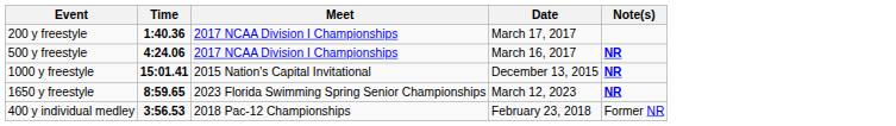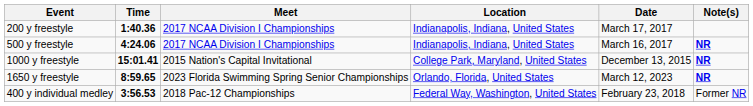 <table class="wikitable">
 <tr>
 <th>Event</th>
 <th>Time</th>
 <th>Meet</th>
+<th>Location</th>
 <th>Date</th>
 <th>Note(s)</th>
 </tr>
 <tr>
 <td>200 y freestyle</td>
 <td style="text-align:center;"><strong>1:40.36</strong></td>
 <td><a href='#'>2017 NCAA Division I Championships</a></td>
+<td><a href='#'>Indianapolis, Indiana</a>, <a href='#'>United States</a></td>
 <td>March 17, 2017</td>
 <td></td>
 </tr>
 <tr>
 <td>500 y freestyle</td>
 <td style="text-align:center;"><strong>4:24.06</strong></td>
 <td><a href='#'>2017 NCAA Division I Championships</a></td>
+<td><a href='#'>Indianapolis, Indiana</a>, <a href='#'>United States</a></td>
 <td>March 16, 2017</td>
 <td><strong><a href='#'>NR</a></strong></td>
 </tr>
 <tr>
 <td>1000 y freestyle</td>
 <td style="text-align:center;"><strong>15:01.41</strong></td>
 <td>2015 Nation's Capital Invitational</td>
+<td><a href='#'>College Park, Maryland</a>, <a href='#'>United States</a></td>
 <td>December 13, 2015</td>
 <td><strong><a href='#'>NR</a></strong></td>
 </tr>
 <tr>
 <td>1650 y freestyle</td>
 <td style="text-align:center;"><strong>8:59.65</strong></td>
 <td>2023 Florida Swimming Spring Senior Championships</td>
+<td><a href='#'>Orlando, Florida</a>, <a href='#'>United States</a></td>
 <td>March 12, 2023</td>
 <td><strong><a href='#'>NR</a></strong></td>
 </tr>
 <tr>
 <td>400 y individual medley</td>
 <td style="text-align:center;"><strong>3:56.53</strong></td>
 <td>2018 Pac-12 Championships</td>
+<td><a href='#'>Federal Way, Washington</a>, <a href='#'>United States</a></td>
 <td>February 23, 2018</td>
 <td>Former <a href='#'>NR</a></td>
 </tr>
 </table>
